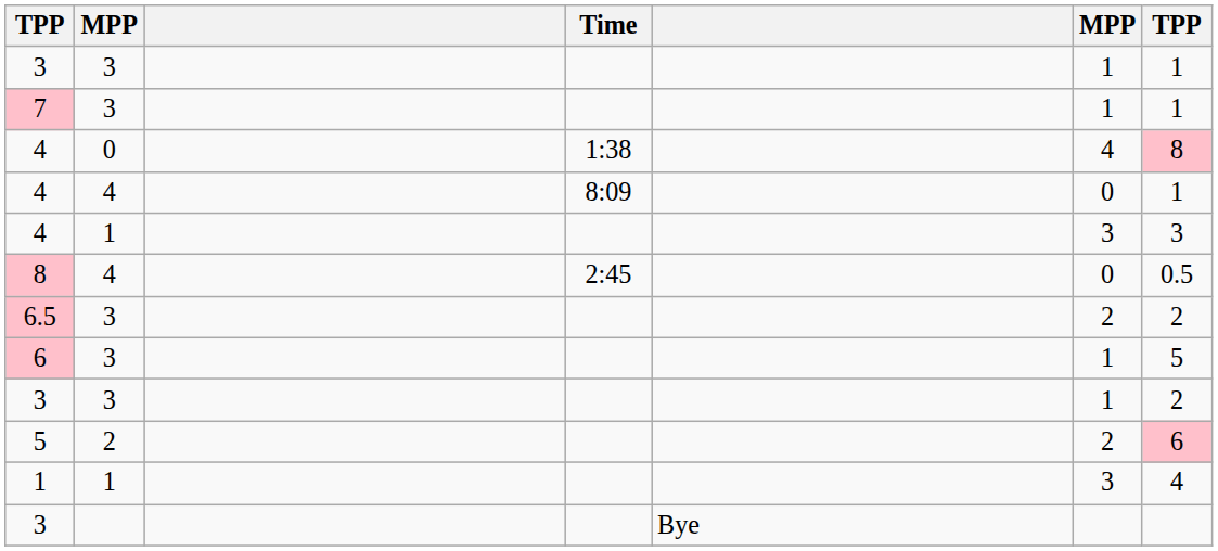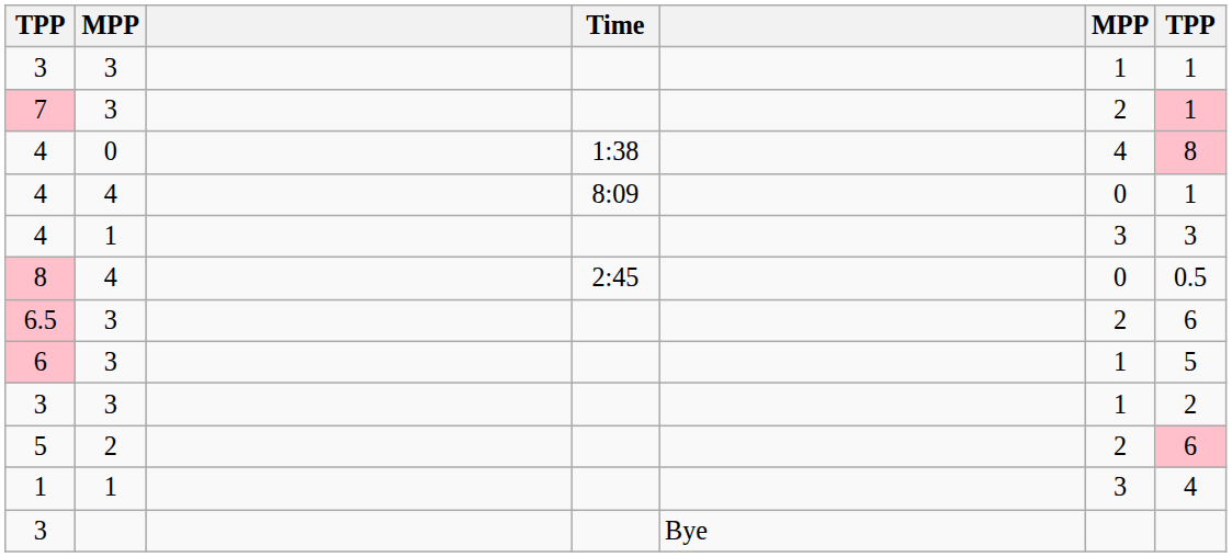 <table class="wikitable" style="text-align: center;" |>
 <tr>
 <th width="35">TPP</th>
 <th width="35">MPP</th>
 <th width="250"></th>
 <th width="45">Time</th>
 <th width="250"></th>
 <th width="35">MPP</th>
 <th width="35">TPP</th>
 </tr>
 <tr>
 <td>3</td>
 <td>3</td>
 <td style="text-align:left;"></td>
 <td></td>
 <td style="text-align:left;"><strong></strong></td>
 <td>1</td>
 <td>1</td>
 </tr>
 <tr>
 <td bgcolor=pink>7</td>
 <td>3</td>
 <td style="text-align:left;"></td>
 <td></td>
 <td style="text-align:left;"><strong></strong></td>
-<td>1</td>
-<td>1</td>
+<td>2</td>
+<td style="background: pink;">1</td>
 </tr>
 <tr>
 <td>4</td>
 <td>0</td>
 <td style="text-align:left;"><strong></strong></td>
 <td>1:38</td>
 <td style="text-align:left;"></td>
 <td>4</td>
 <td bgcolor=pink>8</td>
 </tr>
 <tr>
 <td>4</td>
 <td>4</td>
 <td style="text-align:left;"></td>
 <td>8:09</td>
 <td style="text-align:left;"><strong></strong></td>
 <td>0</td>
 <td>1</td>
 </tr>
 <tr>
 <td>4</td>
 <td>1</td>
 <td style="text-align:left;"><strong></strong></td>
 <td></td>
 <td style="text-align:left;"></td>
 <td>3</td>
 <td>3</td>
 </tr>
 <tr>
 <td bgcolor=pink>8</td>
 <td>4</td>
 <td style="text-align:left;"></td>
 <td>2:45</td>
 <td style="text-align:left;"><strong></strong></td>
 <td>0</td>
 <td>0.5</td>
 </tr>
 <tr>
 <td bgcolor=pink>6.5</td>
 <td>3</td>
 <td style="text-align:left;"></td>
 <td></td>
 <td style="text-align:left;"><strong></strong></td>
 <td>2</td>
-<td>2</td>
+<td>6</td>
 </tr>
 <tr>
 <td bgcolor=pink>6</td>
 <td>3</td>
 <td style="text-align:left;"></td>
 <td></td>
 <td style="text-align:left;"><strong></strong></td>
 <td>1</td>
 <td>5</td>
 </tr>
 <tr>
 <td>3</td>
 <td>3</td>
 <td style="text-align:left;"></td>
 <td></td>
 <td style="text-align:left;"><strong></strong></td>
 <td>1</td>
 <td>2</td>
 </tr>
 <tr>
 <td>5</td>
 <td>2</td>
 <td style="text-align:left;"></td>
 <td></td>
 <td style="text-align:left;"></td>
 <td>2</td>
 <td bgcolor=pink>6</td>
 </tr>
 <tr>
 <td>1</td>
 <td>1</td>
 <td style="text-align:left;"><strong></strong></td>
 <td></td>
 <td style="text-align:left;"></td>
 <td>3</td>
 <td>4</td>
 </tr>
 <tr>
 <td>3</td>
 <td></td>
 <td style="text-align:left;"><strong></strong></td>
 <td></td>
 <td style="text-align:left;">Bye</td>
 <td></td>
 <td></td>
 </tr>
 </table>
